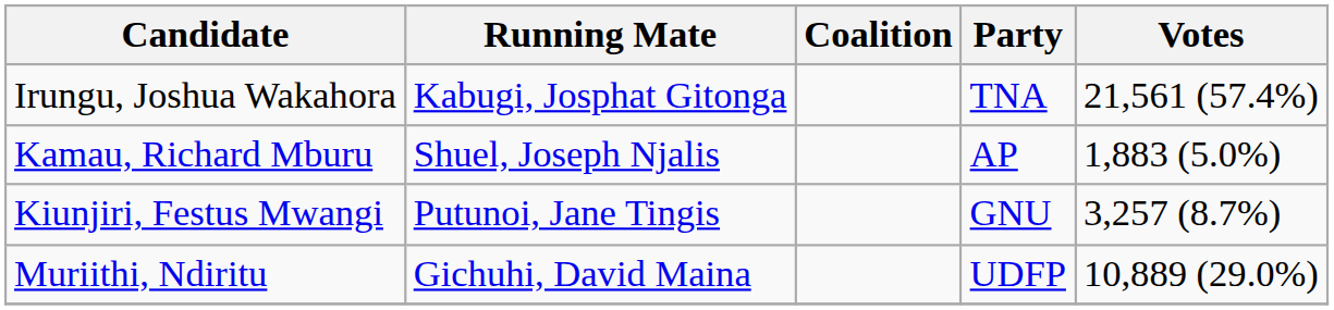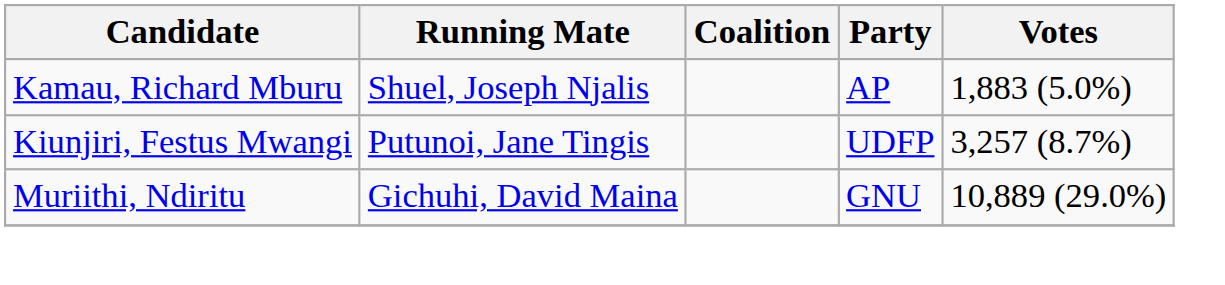 <table class="wikitable sortable">
 <tr>
 <th>Candidate</th>
 <th>Running Mate</th>
 <th>Coalition</th>
 <th>Party</th>
 <th>Votes</th>
-</tr>
-<tr>
-<td>Irungu, Joshua Wakahora</td>
-<td><a href='#'>Kabugi, Josphat Gitonga</a></td>
-<td></td>
-<td><a href='#'>TNA</a></td>
-<td>21,561 (57.4%)</td>
 </tr>
 <tr>
 <td><a href='#'>Kamau, Richard Mburu</a></td>
 <td><a href='#'>Shuel, Joseph Njalis</a></td>
 <td></td>
 <td><a href='#'>AP</a></td>
 <td>1,883 (5.0%)</td>
 </tr>
 <tr>
 <td><a href='#'>Kiunjiri, Festus Mwangi</a></td>
 <td><a href='#'>Putunoi, Jane Tingis</a></td>
 <td></td>
-<td><a href='#'>GNU</a></td>
+<td><a href='#'>UDFP</a></td>
 <td>3,257 (8.7%)</td>
 </tr>
 <tr>
 <td><a href='#'>Muriithi, Ndiritu</a></td>
 <td><a href='#'>Gichuhi, David Maina</a></td>
 <td></td>
-<td><a href='#'>UDFP</a></td>
+<td><a href='#'>GNU</a></td>
 <td>10,889 (29.0%)</td>
 </tr>
 <tr>
 </tr>
 </table>
